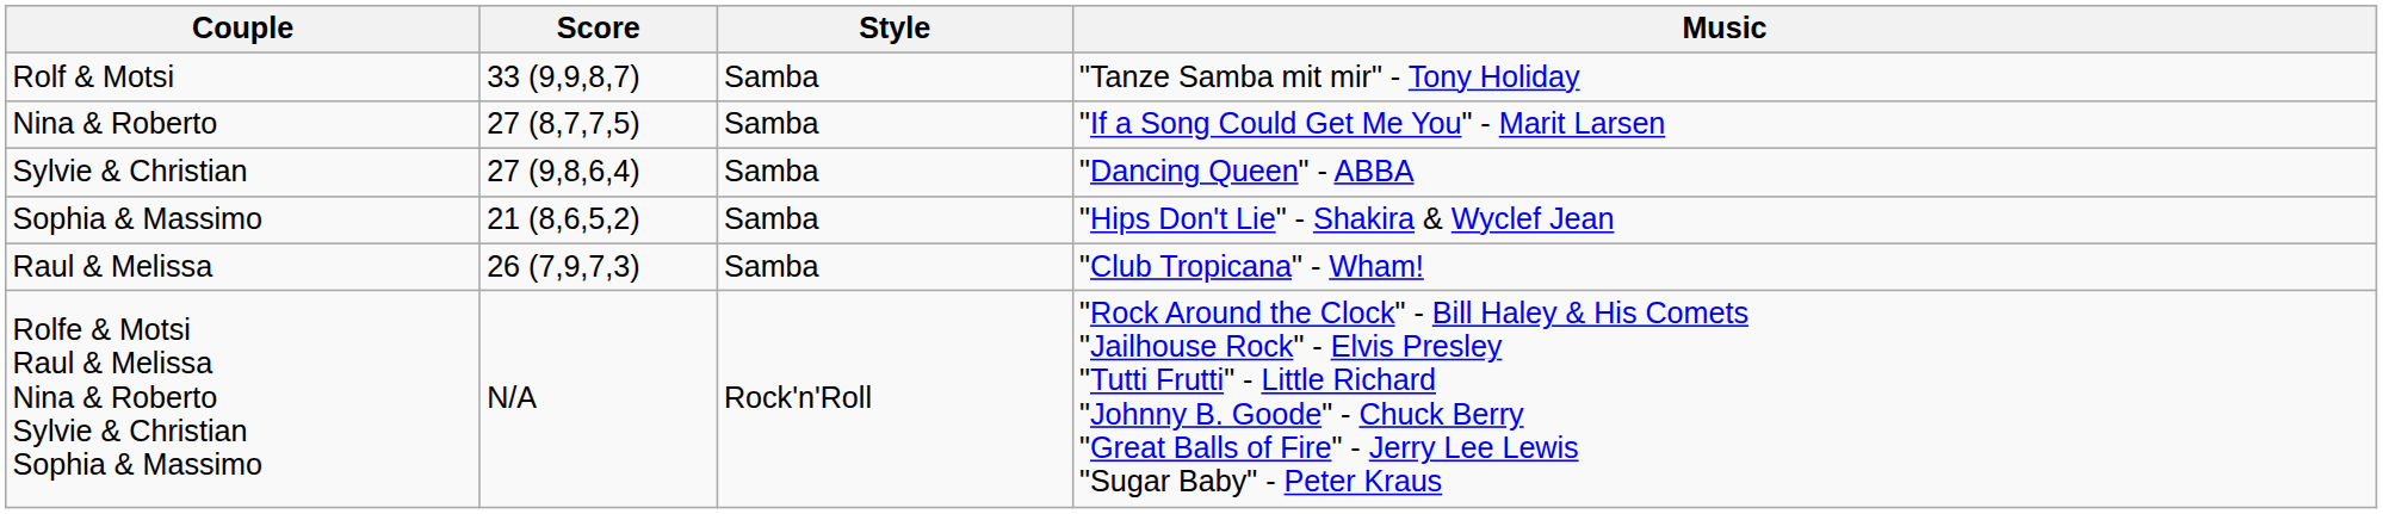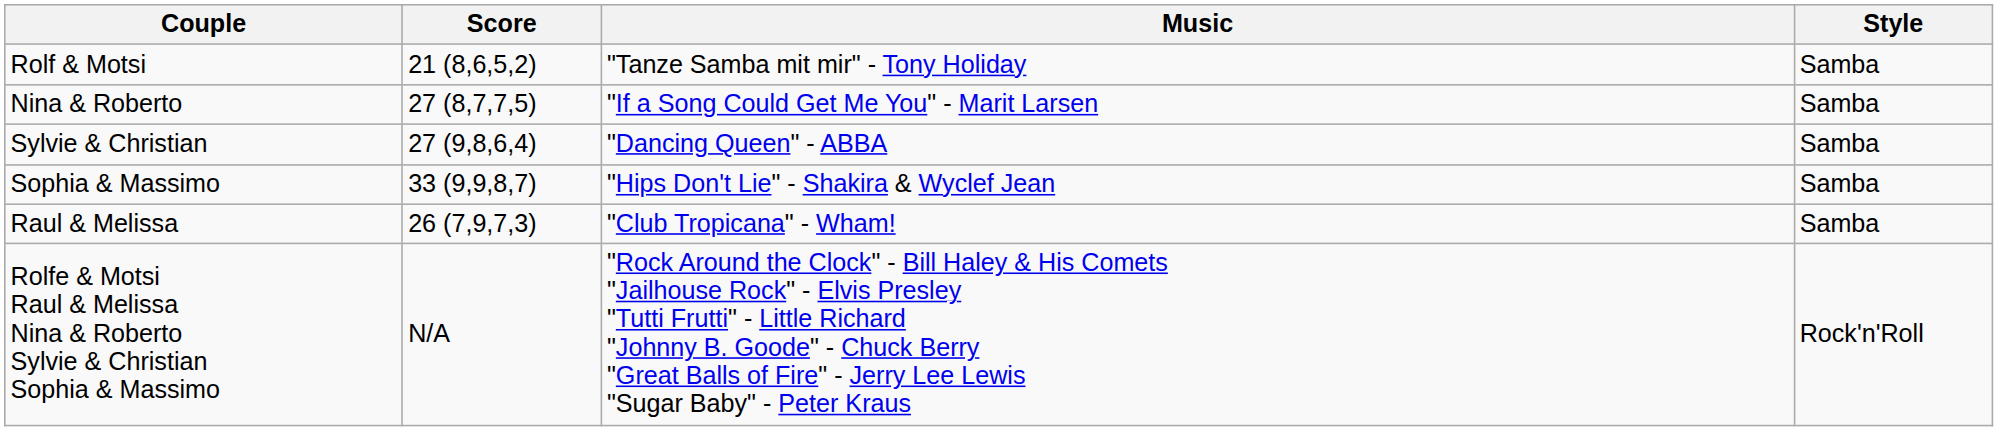 <table class="wikitable" width="80%">
 <tr>
 <th width="20%">Couple</th>
 <th width="10%">Score</th>
+<th width="60%">Music</th>
 <th width="15%">Style</th>
-<th width="60%">Music</th>
 </tr>
 <tr>
 <td>Rolf & Motsi</td>
-<td>33 (9,9,8,7)</td>
+<td>21 (8,6,5,2)</td>
+<td>"Tanze Samba mit mir" - <a href='#'>Tony Holiday</a></td>
 <td>Samba</td>
-<td>"Tanze Samba mit mir" - <a href='#'>Tony Holiday</a></td>
 </tr>
 <tr>
 <td>Nina & Roberto</td>
 <td>27 (8,7,7,5)</td>
+<td>"<a href='#'>If a Song Could Get Me You</a>" - <a href='#'>Marit Larsen</a></td>
 <td>Samba</td>
-<td>"<a href='#'>If a Song Could Get Me You</a>" - <a href='#'>Marit Larsen</a></td>
 </tr>
 <tr>
 <td>Sylvie & Christian</td>
 <td>27 (9,8,6,4)</td>
+<td>"<a href='#'>Dancing Queen</a>" - <a href='#'>ABBA</a></td>
 <td>Samba</td>
-<td>"<a href='#'>Dancing Queen</a>" - <a href='#'>ABBA</a></td>
 </tr>
 <tr>
 <td>Sophia & Massimo</td>
-<td>21 (8,6,5,2)</td>
+<td>33 (9,9,8,7)</td>
+<td>"<a href='#'>Hips Don't Lie</a>" - <a href='#'>Shakira</a> & <a href='#'>Wyclef Jean</a></td>
 <td>Samba</td>
-<td>"<a href='#'>Hips Don't Lie</a>" - <a href='#'>Shakira</a> & <a href='#'>Wyclef Jean</a></td>
 </tr>
 <tr>
 <td>Raul & Melissa</td>
 <td>26 (7,9,7,3)</td>
+<td>"<a href='#'>Club Tropicana</a>" - <a href='#'>Wham!</a></td>
 <td>Samba</td>
-<td>"<a href='#'>Club Tropicana</a>" - <a href='#'>Wham!</a></td>
 </tr>
 <tr>
 <td>Rolfe & Motsi<br>Raul & Melissa<br>Nina & Roberto<br>Sylvie & Christian<br>Sophia & Massimo</td>
 <td>N/A</td>
+<td>"<a href='#'>Rock Around the Clock</a>" - <a href='#'>Bill Haley & His Comets</a><br>"<a href='#'>Jailhouse Rock</a>" - <a href='#'>Elvis Presley</a><br>"<a href='#'>Tutti Frutti</a>" - <a href='#'>Little Richard</a><br>"<a href='#'>Johnny B. Goode</a>" - <a href='#'>Chuck Berry</a><br>"<a href='#'>Great Balls of Fire</a>" - <a href='#'>Jerry Lee Lewis</a><br>"Sugar Baby" - <a href='#'>Peter Kraus</a></td>
 <td>Rock'n'Roll</td>
-<td>"<a href='#'>Rock Around the Clock</a>" - <a href='#'>Bill Haley & His Comets</a><br>"<a href='#'>Jailhouse Rock</a>" - <a href='#'>Elvis Presley</a><br>"<a href='#'>Tutti Frutti</a>" - <a href='#'>Little Richard</a><br>"<a href='#'>Johnny B. Goode</a>" - <a href='#'>Chuck Berry</a><br>"<a href='#'>Great Balls of Fire</a>" - <a href='#'>Jerry Lee Lewis</a><br>"Sugar Baby" - <a href='#'>Peter Kraus</a></td>
 </tr>
 </table>
